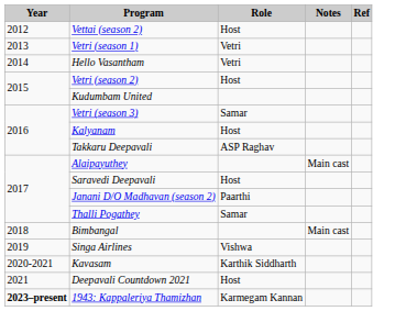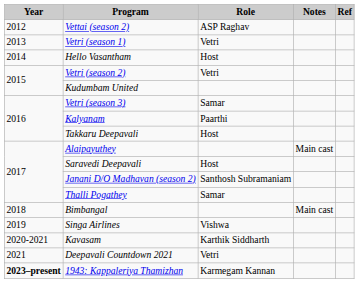 <table class="wikitable">
 <tr>
 <th style="background:#ccc;">Year</th>
 <th style="background:#ccc;">Program</th>
 <th style="background:#ccc;">Role</th>
 <th style="background:#ccc;">Notes</th>
 <th style="background:#ccc;">Ref</th>
 </tr>
 <tr>
 <td>2012</td>
 <td><em><a href='#'>Vettai (season 2)</a></em></td>
-<td>Host</td>
+<td>ASP Raghav</td>
 <td></td>
 <td></td>
 </tr>
 <tr>
 <td>2013</td>
 <td><em><a href='#'>Vetri (season 1)</a></em></td>
 <td>Vetri</td>
 <td></td>
 <td></td>
 </tr>
 <tr>
 <td>2014</td>
 <td><em>Hello Vasantham</em></td>
-<td>Vetri</td>
+<td>Host</td>
 <td></td>
 <td></td>
 </tr>
 <tr>
 <td rowspan="2">2015</td>
 <td><em><a href='#'>Vetri (season 2)</a></em></td>
-<td>Host</td>
+<td>Vetri</td>
 <td></td>
 <td></td>
 </tr>
 <tr>
 <td><em>Kudumbam United</em></td>
 <td></td>
 <td></td>
 <td></td>
 </tr>
 <tr>
 <td rowspan="3">2016</td>
 <td><em><a href='#'>Vetri (season 3)</a></em></td>
 <td>Samar</td>
 <td></td>
 <td></td>
 </tr>
 <tr>
 <td><em><a href='#'>Kalyanam</a></em></td>
-<td>Host</td>
+<td>Paarthi</td>
 <td></td>
 <td></td>
 </tr>
 <tr>
 <td><em>Takkaru Deepavali</em></td>
-<td>ASP Raghav</td>
+<td>Host</td>
 <td></td>
 <td></td>
 </tr>
 <tr>
 <td rowspan="4">2017</td>
 <td><em><a href='#'>Alaipayuthey</a></em></td>
 <td></td>
 <td>Main cast</td>
 <td></td>
 </tr>
 <tr>
 <td><em>Saravedi Deepavali</em></td>
 <td>Host</td>
 <td></td>
 <td></td>
 </tr>
 <tr>
 <td><em><a href='#'>Janani D/O Madhavan (season 2)</a></em></td>
-<td>Paarthi</td>
+<td>Santhosh Subramaniam</td>
 <td></td>
 <td></td>
 </tr>
 <tr>
 <td><em><a href='#'>Thalli Pogathey</a></em></td>
 <td>Samar</td>
 <td></td>
 <td></td>
 </tr>
 <tr>
 <td>2018</td>
 <td><em>Bimbangal</em></td>
 <td></td>
 <td>Main cast</td>
 <td></td>
 </tr>
 <tr>
 <td>2019</td>
 <td><em>Singa Airlines</em></td>
 <td>Vishwa</td>
 <td></td>
 <td></td>
 </tr>
 <tr>
 <td>2020-2021</td>
 <td><em>Kavasam</em></td>
 <td>Karthik Siddharth</td>
 <td></td>
 <td></td>
 </tr>
 <tr>
 <td>2021</td>
 <td><em>Deepavali Countdown 2021</em></td>
-<td>Host</td>
+<td>Vetri</td>
 <td></td>
 <td></td>
 </tr>
 <tr>
 <td><strong>2023–present</strong></td>
 <td><em><a href='#'>1943: Kappaleriya Thamizhan</a></em></td>
 <td>Karmegam Kannan</td>
 <td></td>
 <td></td>
 </tr>
 </table>
